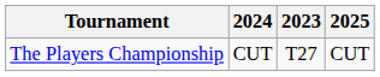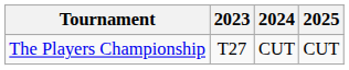 <table class="wikitable" style="font-size:95%;text-align:center;">
 <tr>
 <th>Tournament</th>
+<th>2023</th>
 <th>2024</th>
-<th>2023</th>
 <th>2025</th>
 </tr>
 <tr>
 <td align=left><a href='#'>The Players Championship</a></td>
+<td>T27</td>
 <td>CUT</td>
-<td>T27</td>
 <td>CUT</td>
 </tr>
 </table>
